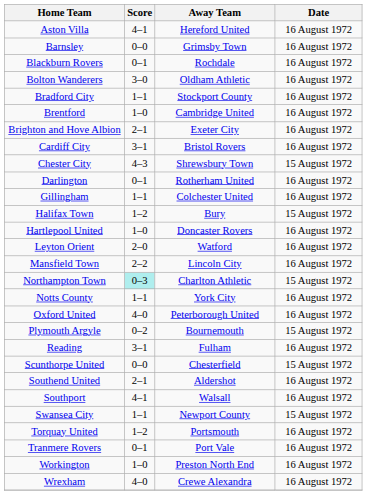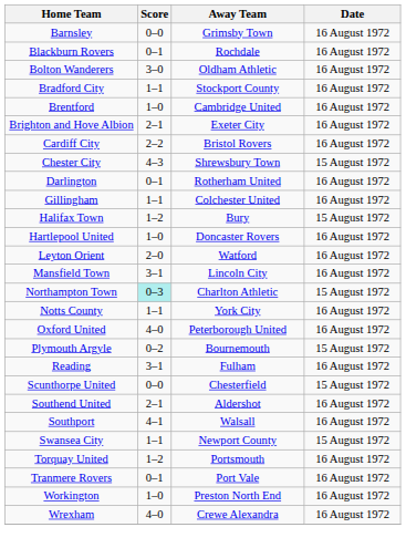 <table class="wikitable" style="text-align:center;">
 <tr>
 <th width=175>Home Team</th>
 <th width=20>Score</th>
 <th width=175>Away Team</th>
 <th width=125>Date</th>
-</tr>
-<tr>
-<td><a href='#'>Aston Villa</a></td>
-<td>4–1</td>
-<td><a href='#'>Hereford United</a></td>
-<td>16 August 1972</td>
 </tr>
 <tr>
 <td><a href='#'>Barnsley</a></td>
 <td>0–0</td>
 <td><a href='#'>Grimsby Town</a></td>
 <td>16 August 1972</td>
 </tr>
 <tr>
 <td><a href='#'>Blackburn Rovers</a></td>
 <td>0–1</td>
 <td><a href='#'>Rochdale</a></td>
 <td>16 August 1972</td>
 </tr>
 <tr>
 <td><a href='#'>Bolton Wanderers</a></td>
 <td>3–0</td>
 <td><a href='#'>Oldham Athletic</a></td>
 <td>16 August 1972</td>
 </tr>
 <tr>
 <td><a href='#'>Bradford City</a></td>
 <td>1–1</td>
 <td><a href='#'>Stockport County</a></td>
 <td>16 August 1972</td>
 </tr>
 <tr>
 <td><a href='#'>Brentford</a></td>
 <td>1–0</td>
 <td><a href='#'>Cambridge United</a></td>
 <td>16 August 1972</td>
 </tr>
 <tr>
 <td><a href='#'>Brighton and Hove Albion</a></td>
 <td>2–1</td>
 <td><a href='#'>Exeter City</a></td>
 <td>16 August 1972</td>
 </tr>
 <tr>
 <td><a href='#'>Cardiff City</a></td>
-<td>3–1</td>
+<td>2–2</td>
 <td><a href='#'>Bristol Rovers</a></td>
 <td>16 August 1972</td>
 </tr>
 <tr>
 <td><a href='#'>Chester City</a></td>
 <td>4–3</td>
 <td><a href='#'>Shrewsbury Town</a></td>
 <td>15 August 1972</td>
 </tr>
 <tr>
 <td><a href='#'>Darlington</a></td>
 <td>0–1</td>
 <td><a href='#'>Rotherham United</a></td>
 <td>16 August 1972</td>
 </tr>
 <tr>
 <td><a href='#'>Gillingham</a></td>
 <td>1–1</td>
 <td><a href='#'>Colchester United</a></td>
 <td>16 August 1972</td>
 </tr>
 <tr>
 <td><a href='#'>Halifax Town</a></td>
 <td>1–2</td>
 <td><a href='#'>Bury</a></td>
 <td>15 August 1972</td>
 </tr>
 <tr>
 <td><a href='#'>Hartlepool United</a></td>
 <td>1–0</td>
 <td><a href='#'>Doncaster Rovers</a></td>
 <td>16 August 1972</td>
 </tr>
 <tr>
 <td><a href='#'>Leyton Orient</a></td>
 <td>2–0</td>
 <td><a href='#'>Watford</a></td>
 <td>16 August 1972</td>
 </tr>
 <tr>
 <td><a href='#'>Mansfield Town</a></td>
-<td>2–2</td>
+<td>3–1</td>
 <td><a href='#'>Lincoln City</a></td>
 <td>16 August 1972</td>
 </tr>
 <tr>
 <td><a href='#'>Northampton Town</a></td>
 <td style="background: paleturquoise;">0–3</td>
 <td><a href='#'>Charlton Athletic</a></td>
 <td>15 August 1972</td>
 </tr>
 <tr>
 <td><a href='#'>Notts County</a></td>
 <td>1–1</td>
 <td><a href='#'>York City</a></td>
 <td>16 August 1972</td>
 </tr>
 <tr>
 <td><a href='#'>Oxford United</a></td>
 <td>4–0</td>
 <td><a href='#'>Peterborough United</a></td>
 <td>16 August 1972</td>
 </tr>
 <tr>
 <td><a href='#'>Plymouth Argyle</a></td>
 <td>0–2</td>
 <td><a href='#'>Bournemouth</a></td>
 <td>15 August 1972</td>
 </tr>
 <tr>
 <td><a href='#'>Reading</a></td>
 <td>3–1</td>
 <td><a href='#'>Fulham</a></td>
 <td>16 August 1972</td>
 </tr>
 <tr>
 <td><a href='#'>Scunthorpe United</a></td>
 <td>0–0</td>
 <td><a href='#'>Chesterfield</a></td>
 <td>15 August 1972</td>
 </tr>
 <tr>
 <td><a href='#'>Southend United</a></td>
 <td>2–1</td>
 <td><a href='#'>Aldershot</a></td>
 <td>16 August 1972</td>
 </tr>
 <tr>
 <td><a href='#'>Southport</a></td>
 <td>4–1</td>
 <td><a href='#'>Walsall</a></td>
 <td>16 August 1972</td>
 </tr>
 <tr>
 <td><a href='#'>Swansea City</a></td>
 <td>1–1</td>
 <td><a href='#'>Newport County</a></td>
 <td>15 August 1972</td>
 </tr>
 <tr>
 <td><a href='#'>Torquay United</a></td>
 <td>1–2</td>
 <td><a href='#'>Portsmouth</a></td>
 <td>16 August 1972</td>
 </tr>
 <tr>
 <td><a href='#'>Tranmere Rovers</a></td>
 <td>0–1</td>
 <td><a href='#'>Port Vale</a></td>
 <td>16 August 1972</td>
 </tr>
 <tr>
 <td><a href='#'>Workington</a></td>
 <td>1–0</td>
 <td><a href='#'>Preston North End</a></td>
 <td>16 August 1972</td>
 </tr>
 <tr>
 <td><a href='#'>Wrexham</a></td>
 <td>4–0</td>
 <td><a href='#'>Crewe Alexandra</a></td>
 <td>16 August 1972</td>
 </tr>
 <tr>
 </tr>
 </table>
